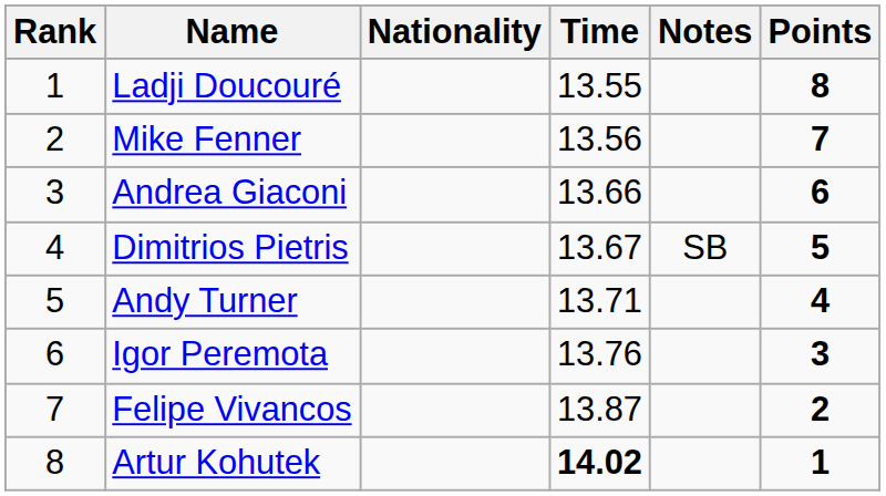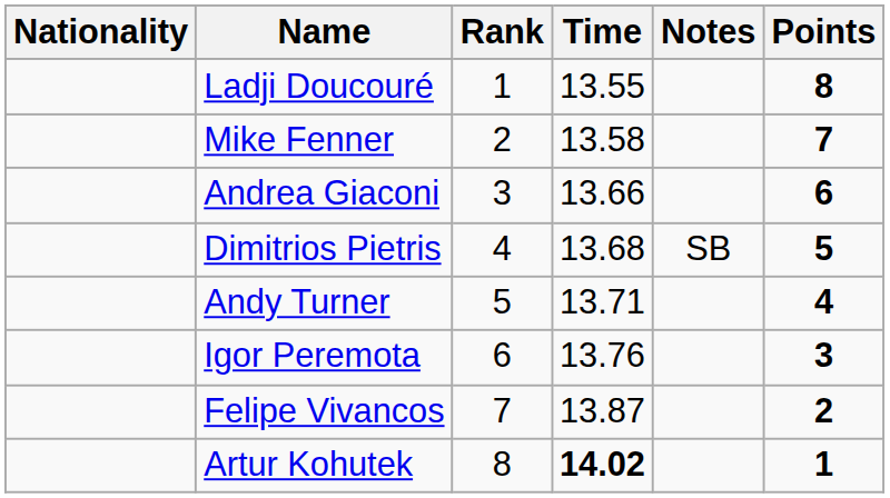 <table class="wikitable sortable" style="text-align:center">
 <tr>
+<th>Nationality</th>
+<th>Name</th>
 <th>Rank</th>
-<th>Name</th>
-<th>Nationality</th>
 <th>Time</th>
 <th>Notes</th>
 <th>Points</th>
 </tr>
 <tr>
+<td align=left></td>
+<td align=left><a href='#'>Ladji Doucouré</a></td>
 <td>1</td>
-<td align=left><a href='#'>Ladji Doucouré</a></td>
-<td align=left></td>
 <td>13.55</td>
 <td></td>
 <td><strong>8</strong></td>
 </tr>
 <tr>
+<td align=left></td>
+<td align=left><a href='#'>Mike Fenner</a></td>
 <td>2</td>
-<td align=left><a href='#'>Mike Fenner</a></td>
-<td align=left></td>
-<td>13.56</td>
+<td>13.58</td>
 <td></td>
 <td><strong>7</strong></td>
 </tr>
 <tr>
+<td align=left></td>
+<td align=left><a href='#'>Andrea Giaconi</a></td>
 <td>3</td>
-<td align=left><a href='#'>Andrea Giaconi</a></td>
-<td align=left></td>
 <td>13.66</td>
 <td></td>
 <td><strong>6</strong></td>
 </tr>
 <tr>
+<td align=left></td>
+<td align=left><a href='#'>Dimitrios Pietris</a></td>
 <td>4</td>
-<td align=left><a href='#'>Dimitrios Pietris</a></td>
-<td align=left></td>
-<td>13.67</td>
+<td>13.68</td>
 <td>SB</td>
 <td><strong>5</strong></td>
 </tr>
 <tr>
+<td align=left></td>
+<td align=left><a href='#'>Andy Turner</a></td>
 <td>5</td>
-<td align=left><a href='#'>Andy Turner</a></td>
-<td align=left></td>
 <td>13.71</td>
 <td></td>
 <td><strong>4</strong></td>
 </tr>
 <tr>
+<td align=left></td>
+<td align=left><a href='#'>Igor Peremota</a></td>
 <td>6</td>
-<td align=left><a href='#'>Igor Peremota</a></td>
-<td align=left></td>
 <td>13.76</td>
 <td></td>
 <td><strong>3</strong></td>
 </tr>
 <tr>
+<td align=left></td>
+<td align=left><a href='#'>Felipe Vivancos</a></td>
 <td>7</td>
-<td align=left><a href='#'>Felipe Vivancos</a></td>
-<td align=left></td>
 <td>13.87</td>
 <td></td>
 <td><strong>2</strong></td>
 </tr>
 <tr>
+<td align=left></td>
+<td align=left><a href='#'>Artur Kohutek</a></td>
 <td>8</td>
-<td align=left><a href='#'>Artur Kohutek</a></td>
-<td align=left></td>
 <td><strong>14.02</strong></td>
 <td></td>
 <td><strong>1</strong></td>
 </tr>
 </table>
